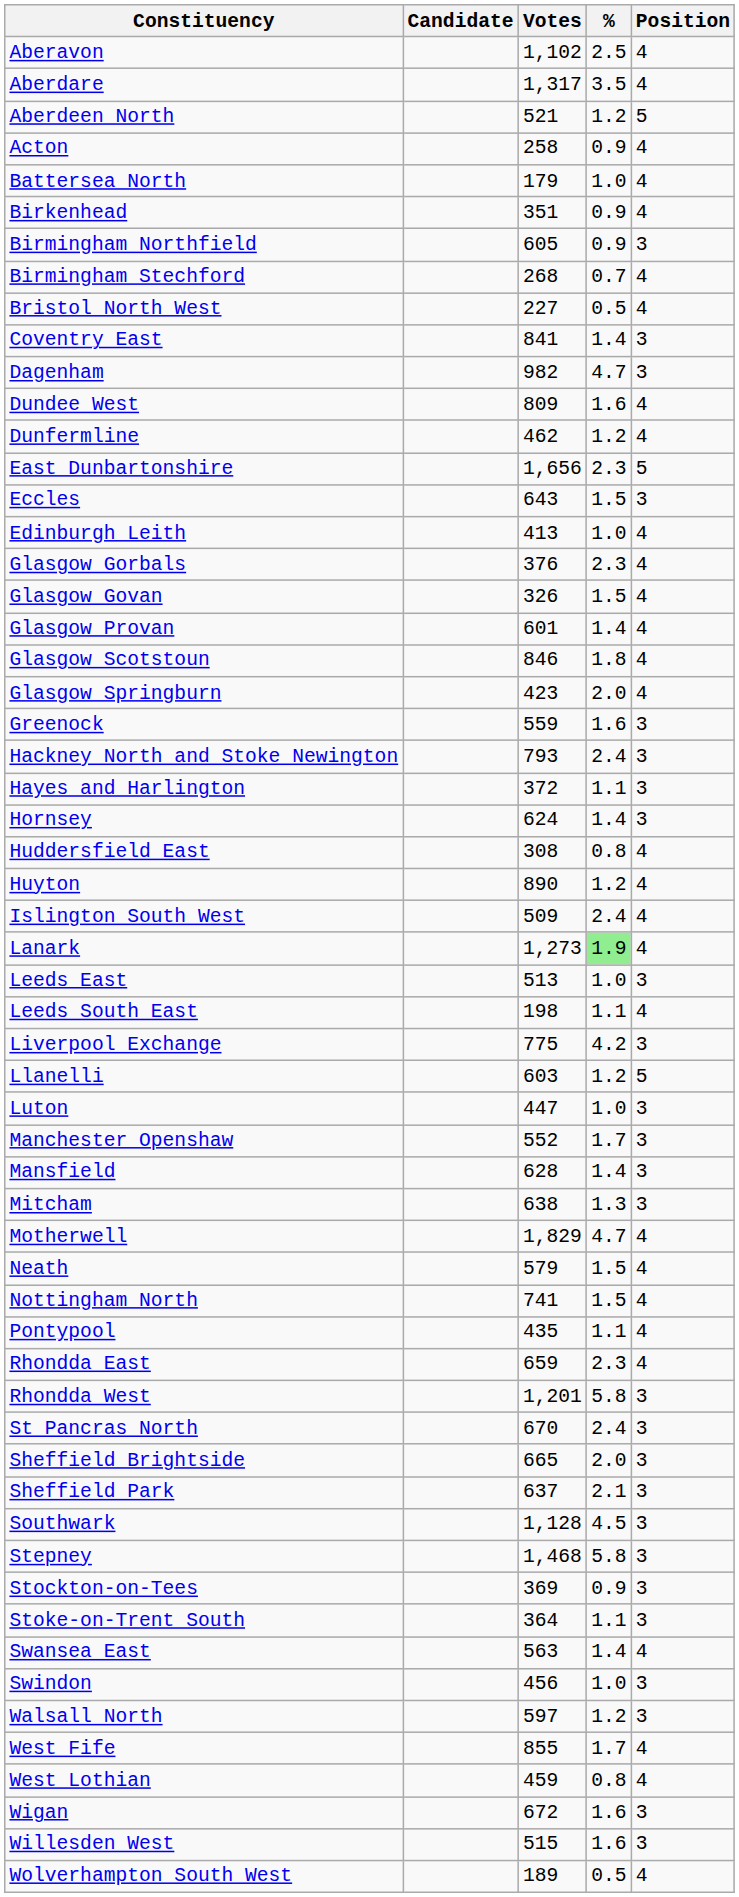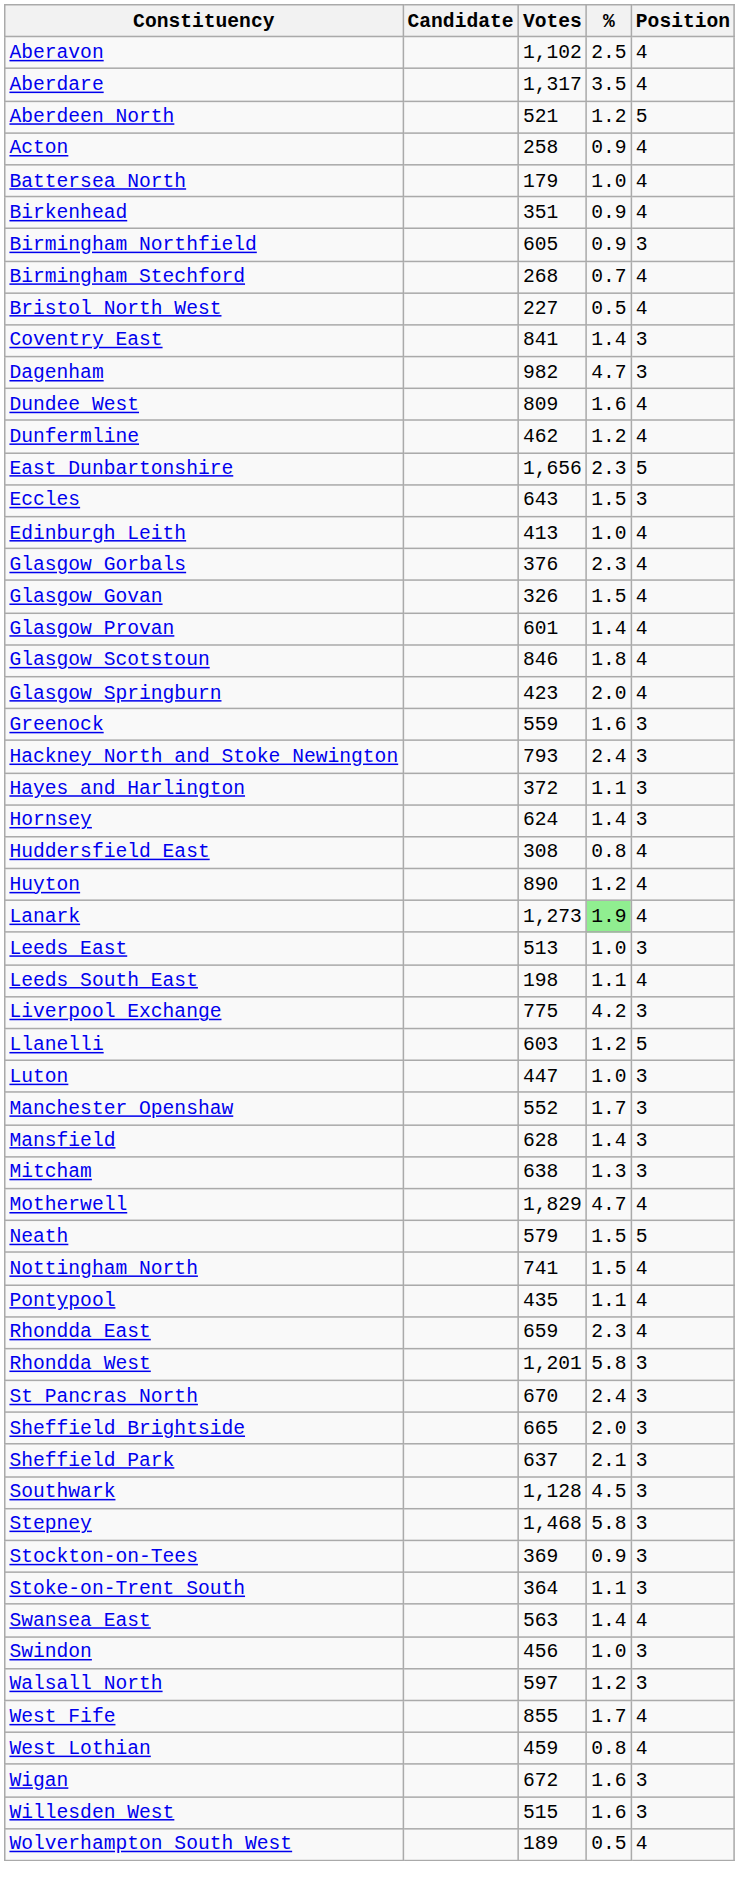 <table class="wikitable sortable">
 <tr>
 <th>Constituency</th>
 <th>Candidate</th>
 <th>Votes</th>
 <th>%</th>
 <th>Position</th>
 </tr>
 <tr>
 <td><a href='#'>Aberavon</a></td>
 <td></td>
 <td>1,102</td>
 <td>2.5</td>
 <td>4</td>
 </tr>
 <tr>
 <td><a href='#'>Aberdare</a></td>
 <td></td>
 <td>1,317</td>
 <td>3.5</td>
 <td>4</td>
 </tr>
 <tr>
 <td><a href='#'>Aberdeen North</a></td>
 <td></td>
 <td>521</td>
 <td>1.2</td>
 <td>5</td>
 </tr>
 <tr>
 <td><a href='#'>Acton</a></td>
 <td></td>
 <td>258</td>
 <td>0.9</td>
 <td>4</td>
 </tr>
 <tr>
 <td><a href='#'>Battersea North</a></td>
 <td></td>
 <td>179</td>
 <td>1.0</td>
 <td>4</td>
 </tr>
 <tr>
 <td><a href='#'>Birkenhead</a></td>
 <td></td>
 <td>351</td>
 <td>0.9</td>
 <td>4</td>
 </tr>
 <tr>
 <td><a href='#'>Birmingham Northfield</a></td>
 <td></td>
 <td>605</td>
 <td>0.9</td>
 <td>3</td>
 </tr>
 <tr>
 <td><a href='#'>Birmingham Stechford</a></td>
 <td></td>
 <td>268</td>
 <td>0.7</td>
 <td>4</td>
 </tr>
 <tr>
 <td><a href='#'>Bristol North West</a></td>
 <td></td>
 <td>227</td>
 <td>0.5</td>
 <td>4</td>
 </tr>
 <tr>
 <td><a href='#'>Coventry East</a></td>
 <td></td>
 <td>841</td>
 <td>1.4</td>
 <td>3</td>
 </tr>
 <tr>
 <td><a href='#'>Dagenham</a></td>
 <td></td>
 <td>982</td>
 <td>4.7</td>
 <td>3</td>
 </tr>
 <tr>
 <td><a href='#'>Dundee West</a></td>
 <td></td>
 <td>809</td>
 <td>1.6</td>
 <td>4</td>
 </tr>
 <tr>
 <td><a href='#'>Dunfermline</a></td>
 <td></td>
 <td>462</td>
 <td>1.2</td>
 <td>4</td>
 </tr>
 <tr>
 <td><a href='#'>East Dunbartonshire</a></td>
 <td></td>
 <td>1,656</td>
 <td>2.3</td>
 <td>5</td>
 </tr>
 <tr>
 <td><a href='#'>Eccles</a></td>
 <td></td>
 <td>643</td>
 <td>1.5</td>
 <td>3</td>
 </tr>
 <tr>
 <td><a href='#'>Edinburgh Leith</a></td>
 <td></td>
 <td>413</td>
 <td>1.0</td>
 <td>4</td>
 </tr>
 <tr>
 <td><a href='#'>Glasgow Gorbals</a></td>
 <td></td>
 <td>376</td>
 <td>2.3</td>
 <td>4</td>
 </tr>
 <tr>
 <td><a href='#'>Glasgow Govan</a></td>
 <td></td>
 <td>326</td>
 <td>1.5</td>
 <td>4</td>
 </tr>
 <tr>
 <td><a href='#'>Glasgow Provan</a></td>
 <td></td>
 <td>601</td>
 <td>1.4</td>
 <td>4</td>
 </tr>
 <tr>
 <td><a href='#'>Glasgow Scotstoun</a></td>
 <td></td>
 <td>846</td>
 <td>1.8</td>
 <td>4</td>
 </tr>
 <tr>
 <td><a href='#'>Glasgow Springburn</a></td>
 <td></td>
 <td>423</td>
 <td>2.0</td>
 <td>4</td>
 </tr>
 <tr>
 <td><a href='#'>Greenock</a></td>
 <td></td>
 <td>559</td>
 <td>1.6</td>
 <td>3</td>
 </tr>
 <tr>
 <td><a href='#'>Hackney North and Stoke Newington</a></td>
 <td></td>
 <td>793</td>
 <td>2.4</td>
 <td>3</td>
 </tr>
 <tr>
 <td><a href='#'>Hayes and Harlington</a></td>
 <td></td>
 <td>372</td>
 <td>1.1</td>
 <td>3</td>
 </tr>
 <tr>
 <td><a href='#'>Hornsey</a></td>
 <td></td>
 <td>624</td>
 <td>1.4</td>
 <td>3</td>
 </tr>
 <tr>
 <td><a href='#'>Huddersfield East</a></td>
 <td></td>
 <td>308</td>
 <td>0.8</td>
 <td>4</td>
 </tr>
 <tr>
 <td><a href='#'>Huyton</a></td>
 <td></td>
 <td>890</td>
 <td>1.2</td>
 <td>4</td>
 </tr>
 <tr>
-<td><a href='#'>Islington South West</a></td>
-<td></td>
-<td>509</td>
-<td>2.4</td>
-<td>4</td>
-</tr>
-<tr>
 <td><a href='#'>Lanark</a></td>
 <td></td>
 <td>1,273</td>
 <td style="background: lightgreen;">1.9</td>
 <td>4</td>
 </tr>
 <tr>
 <td><a href='#'>Leeds East</a></td>
 <td></td>
 <td>513</td>
 <td>1.0</td>
 <td>3</td>
 </tr>
 <tr>
 <td><a href='#'>Leeds South East</a></td>
 <td></td>
 <td>198</td>
 <td>1.1</td>
 <td>4</td>
 </tr>
 <tr>
 <td><a href='#'>Liverpool Exchange</a></td>
 <td></td>
 <td>775</td>
 <td>4.2</td>
 <td>3</td>
 </tr>
 <tr>
 <td><a href='#'>Llanelli</a></td>
 <td></td>
 <td>603</td>
 <td>1.2</td>
 <td>5</td>
 </tr>
 <tr>
 <td><a href='#'>Luton</a></td>
 <td></td>
 <td>447</td>
 <td>1.0</td>
 <td>3</td>
 </tr>
 <tr>
 <td><a href='#'>Manchester Openshaw</a></td>
 <td></td>
 <td>552</td>
 <td>1.7</td>
 <td>3</td>
 </tr>
 <tr>
 <td><a href='#'>Mansfield</a></td>
 <td></td>
 <td>628</td>
 <td>1.4</td>
 <td>3</td>
 </tr>
 <tr>
 <td><a href='#'>Mitcham</a></td>
 <td></td>
 <td>638</td>
 <td>1.3</td>
 <td>3</td>
 </tr>
 <tr>
 <td><a href='#'>Motherwell</a></td>
 <td></td>
 <td>1,829</td>
 <td>4.7</td>
 <td>4</td>
 </tr>
 <tr>
 <td><a href='#'>Neath</a></td>
 <td></td>
 <td>579</td>
 <td>1.5</td>
-<td>4</td>
+<td>5</td>
 </tr>
 <tr>
 <td><a href='#'>Nottingham North</a></td>
 <td></td>
 <td>741</td>
 <td>1.5</td>
 <td>4</td>
 </tr>
 <tr>
 <td><a href='#'>Pontypool</a></td>
 <td></td>
 <td>435</td>
 <td>1.1</td>
 <td>4</td>
 </tr>
 <tr>
 <td><a href='#'>Rhondda East</a></td>
 <td></td>
 <td>659</td>
 <td>2.3</td>
 <td>4</td>
 </tr>
 <tr>
 <td><a href='#'>Rhondda West</a></td>
 <td></td>
 <td>1,201</td>
 <td>5.8</td>
 <td>3</td>
 </tr>
 <tr>
 <td><a href='#'>St Pancras North</a></td>
 <td></td>
 <td>670</td>
 <td>2.4</td>
 <td>3</td>
 </tr>
 <tr>
 <td><a href='#'>Sheffield Brightside</a></td>
 <td></td>
 <td>665</td>
 <td>2.0</td>
 <td>3</td>
 </tr>
 <tr>
 <td><a href='#'>Sheffield Park</a></td>
 <td></td>
 <td>637</td>
 <td>2.1</td>
 <td>3</td>
 </tr>
 <tr>
 <td><a href='#'>Southwark</a></td>
 <td></td>
 <td>1,128</td>
 <td>4.5</td>
 <td>3</td>
 </tr>
 <tr>
 <td><a href='#'>Stepney</a></td>
 <td></td>
 <td>1,468</td>
 <td>5.8</td>
 <td>3</td>
 </tr>
 <tr>
 <td><a href='#'>Stockton-on-Tees</a></td>
 <td></td>
 <td>369</td>
 <td>0.9</td>
 <td>3</td>
 </tr>
 <tr>
 <td><a href='#'>Stoke-on-Trent South</a></td>
 <td></td>
 <td>364</td>
 <td>1.1</td>
 <td>3</td>
 </tr>
 <tr>
 <td><a href='#'>Swansea East</a></td>
 <td></td>
 <td>563</td>
 <td>1.4</td>
 <td>4</td>
 </tr>
 <tr>
 <td><a href='#'>Swindon</a></td>
 <td></td>
 <td>456</td>
 <td>1.0</td>
 <td>3</td>
 </tr>
 <tr>
 <td><a href='#'>Walsall North</a></td>
 <td></td>
 <td>597</td>
 <td>1.2</td>
 <td>3</td>
 </tr>
 <tr>
 <td><a href='#'>West Fife</a></td>
 <td></td>
 <td>855</td>
 <td>1.7</td>
 <td>4</td>
 </tr>
 <tr>
 <td><a href='#'>West Lothian</a></td>
 <td></td>
 <td>459</td>
 <td>0.8</td>
 <td>4</td>
 </tr>
 <tr>
 <td><a href='#'>Wigan</a></td>
 <td></td>
 <td>672</td>
 <td>1.6</td>
 <td>3</td>
 </tr>
 <tr>
 <td><a href='#'>Willesden West</a></td>
 <td></td>
 <td>515</td>
 <td>1.6</td>
 <td>3</td>
 </tr>
 <tr>
 <td><a href='#'>Wolverhampton South West</a></td>
 <td></td>
 <td>189</td>
 <td>0.5</td>
 <td>4</td>
 </tr>
 </table>
